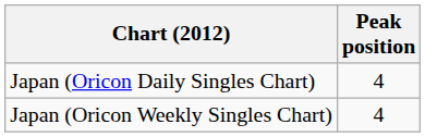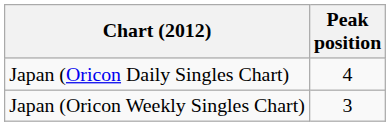 <table class="wikitable sortable" border="1">
 <tr>
 <th>Chart (2012)</th>
 <th>Peak<br>position</th>
 </tr>
 <tr>
 <td>Japan (<a href='#'>Oricon</a> Daily Singles Chart)</td>
 <td style="text-align:center;">4</td>
 </tr>
 <tr>
 <td>Japan (Oricon Weekly Singles Chart)</td>
-<td style="text-align:center;">4</td>
+<td style="text-align:center;">3</td>
 </tr>
 </table>
